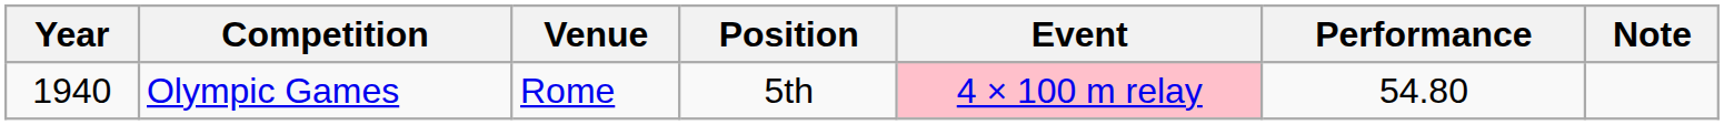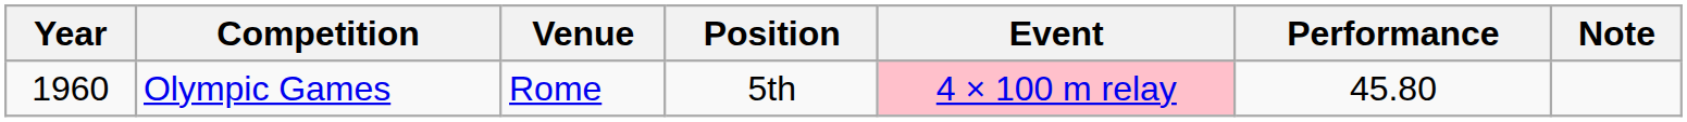 <table class="wikitable" width=55% style="font-size:90%; text-align:center;">
 <tr>
 <th>Year</th>
 <th>Competition</th>
 <th>Venue</th>
 <th>Position</th>
 <th>Event</th>
 <th>Performance</th>
 <th>Note</th>
 </tr>
 <tr>
-<td rowspan=1>1940</td>
+<td rowspan=1>1960</td>
 <td rowspan=1 align=left><a href='#'>Olympic Games</a></td>
 <td rowspan=1 align=left> <a href='#'>Rome</a></td>
 <td>5th</td>
 <td style="background: pink;"><a href='#'>4 × 100 m relay</a></td>
-<td>54.80</td>
+<td>45.80</td>
 <td></td>
 </tr>
 </table>
